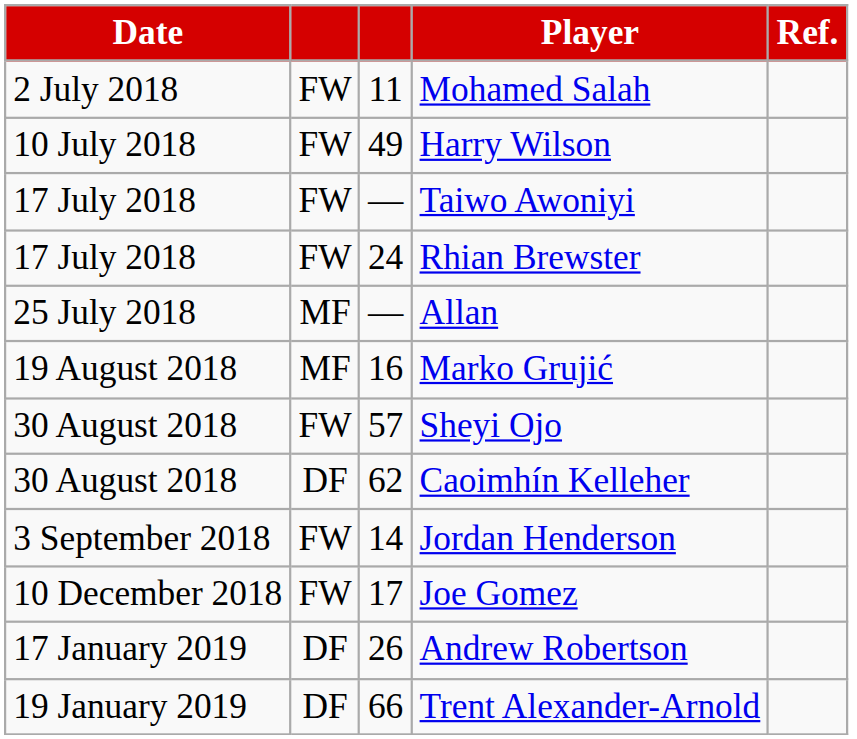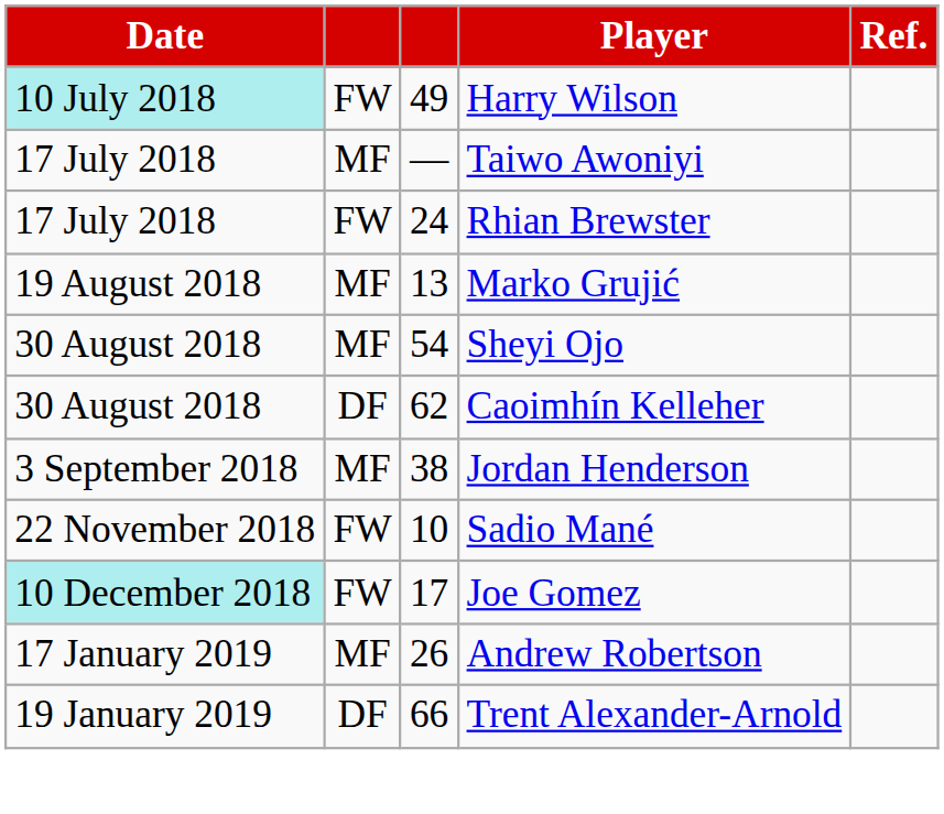 <table class="wikitable plainrowheaders sortable">
 <tr>
 <th style="background:#d50000; color:white;">Date</th>
 <th style="background:#d50000; color:white;"></th>
 <th style="background:#d50000; color:white;"></th>
 <th style="background:#d50000; color:white;" scope="col">Player</th>
 <th style="background:#d50000; color:white;">Ref.</th>
 </tr>
 <tr>
-<td>2 July 2018</td>
-<td style="text-align:center;">FW</td>
-<td style="text-align:center;">11</td>
-<td> <a href='#'>Mohamed Salah</a></td>
-<td></td>
-</tr>
-<tr>
-<td>10 July 2018</td>
+<td style="background: paleturquoise;">10 July 2018</td>
 <td style="text-align:center;">FW</td>
 <td style="text-align:center;">49</td>
 <td> <a href='#'>Harry Wilson</a></td>
 <td></td>
 </tr>
 <tr>
 <td>17 July 2018</td>
-<td style="text-align:center;">FW</td>
+<td style="text-align:center;">MF</td>
 <td style="text-align:center;">—</td>
 <td> <a href='#'>Taiwo Awoniyi</a></td>
 <td></td>
 </tr>
 <tr>
 <td>17 July 2018</td>
 <td style="text-align:center;">FW</td>
 <td style="text-align:center;">24</td>
 <td> <a href='#'>Rhian Brewster</a></td>
 <td></td>
 </tr>
 <tr>
-<td>25 July 2018</td>
-<td style="text-align:center;">MF</td>
-<td style="text-align:center;">—</td>
-<td> <a href='#'>Allan</a></td>
-<td></td>
-</tr>
-<tr>
 <td>19 August 2018</td>
 <td style="text-align:center;">MF</td>
-<td style="text-align:center;">16</td>
+<td style="text-align:center;">13</td>
 <td> <a href='#'>Marko Grujić</a></td>
 <td></td>
 </tr>
 <tr>
 <td>30 August 2018</td>
-<td style="text-align:center;">FW</td>
-<td style="text-align:center;">57</td>
+<td style="text-align:center;">MF</td>
+<td style="text-align:center;">54</td>
 <td> <a href='#'>Sheyi Ojo</a></td>
 <td></td>
 </tr>
 <tr>
 <td>30 August 2018</td>
 <td style="text-align:center;">DF</td>
 <td style="text-align:center;">62</td>
 <td> <a href='#'>Caoimhín Kelleher</a></td>
 <td></td>
 </tr>
 <tr>
 <td>3 September 2018</td>
-<td style="text-align:center;">FW</td>
-<td style="text-align:center;">14</td>
+<td style="text-align:center;">MF</td>
+<td style="text-align:center;">38</td>
 <td> <a href='#'>Jordan Henderson</a></td>
 <td></td>
 </tr>
 <tr>
-<td>10 December 2018</td>
+<td>22 November 2018</td>
+<td style="text-align:center;">FW</td>
+<td style="text-align:center;">10</td>
+<td> <a href='#'>Sadio Mané</a></td>
+<td></td>
+</tr>
+<tr>
+<td style="background: paleturquoise;">10 December 2018</td>
 <td style="text-align:center;">FW</td>
 <td style="text-align:center;">17</td>
 <td> <a href='#'>Joe Gomez</a></td>
 <td></td>
 </tr>
 <tr>
 <td>17 January 2019</td>
-<td style="text-align:center;">DF</td>
+<td style="text-align:center;">MF</td>
 <td style="text-align:center;">26</td>
 <td> <a href='#'>Andrew Robertson</a></td>
 <td></td>
 </tr>
 <tr>
 <td>19 January 2019</td>
 <td style="text-align:center;">DF</td>
 <td style="text-align:center;">66</td>
 <td> <a href='#'>Trent Alexander-Arnold</a></td>
 <td></td>
 </tr>
 </table>
